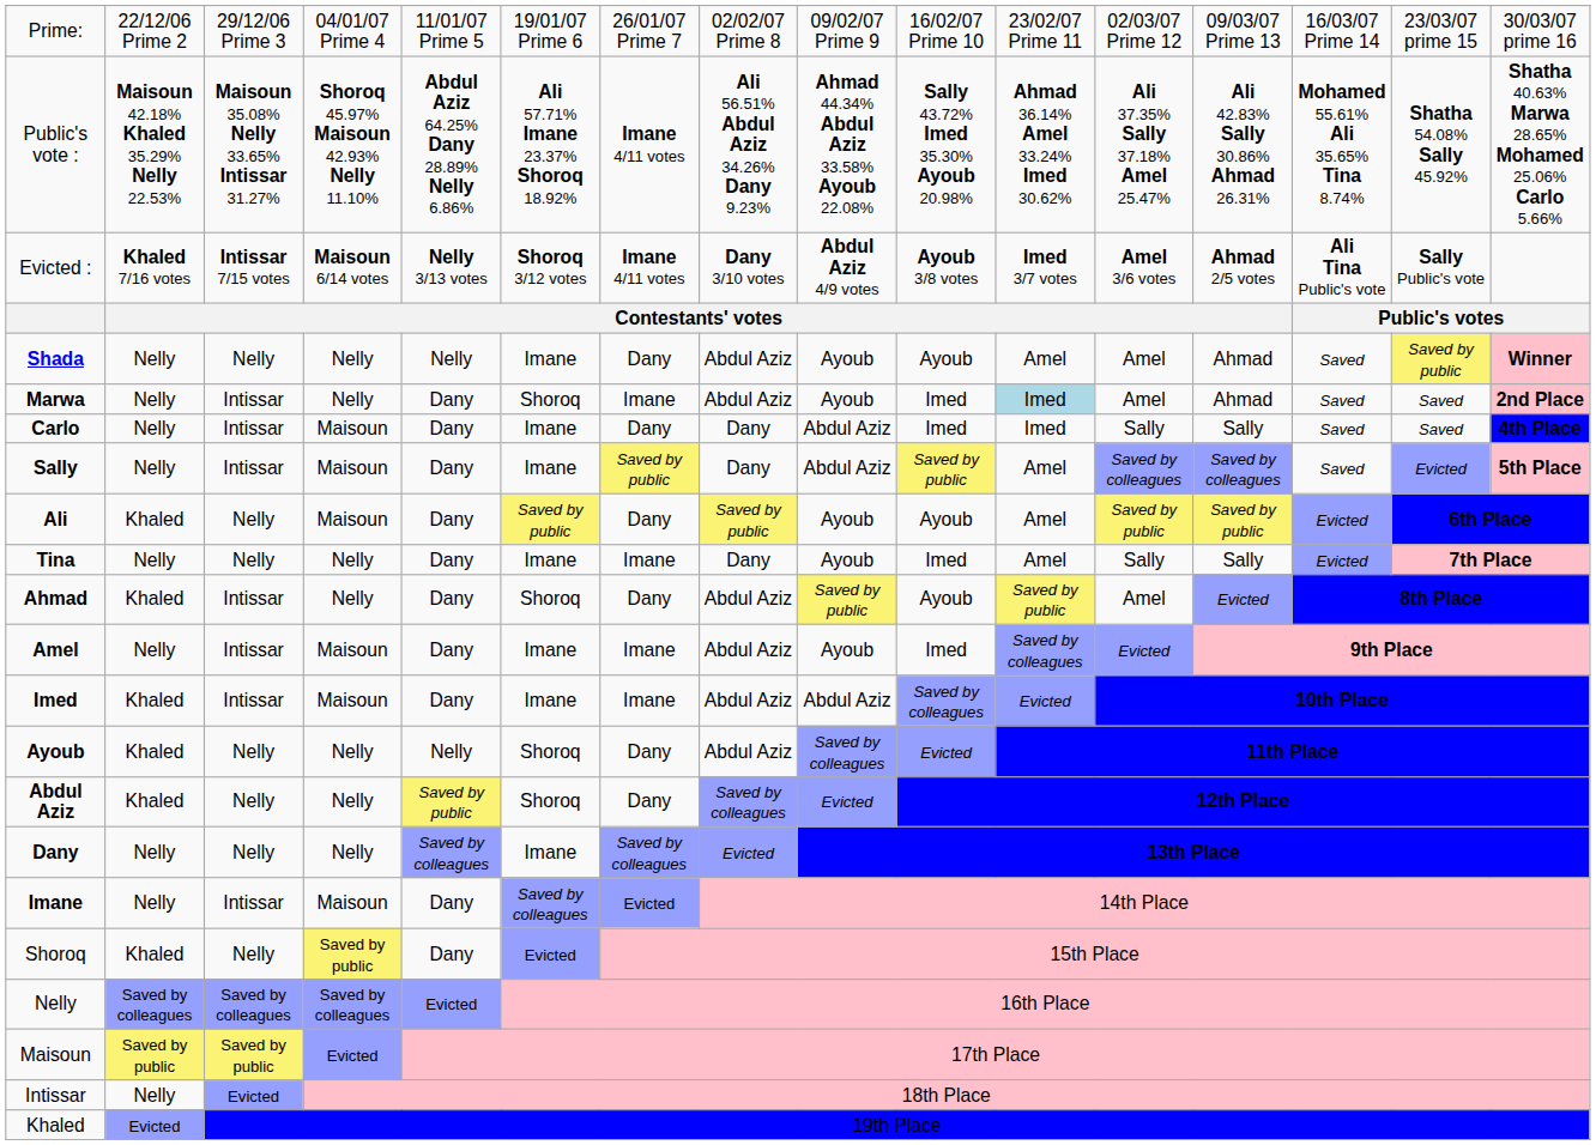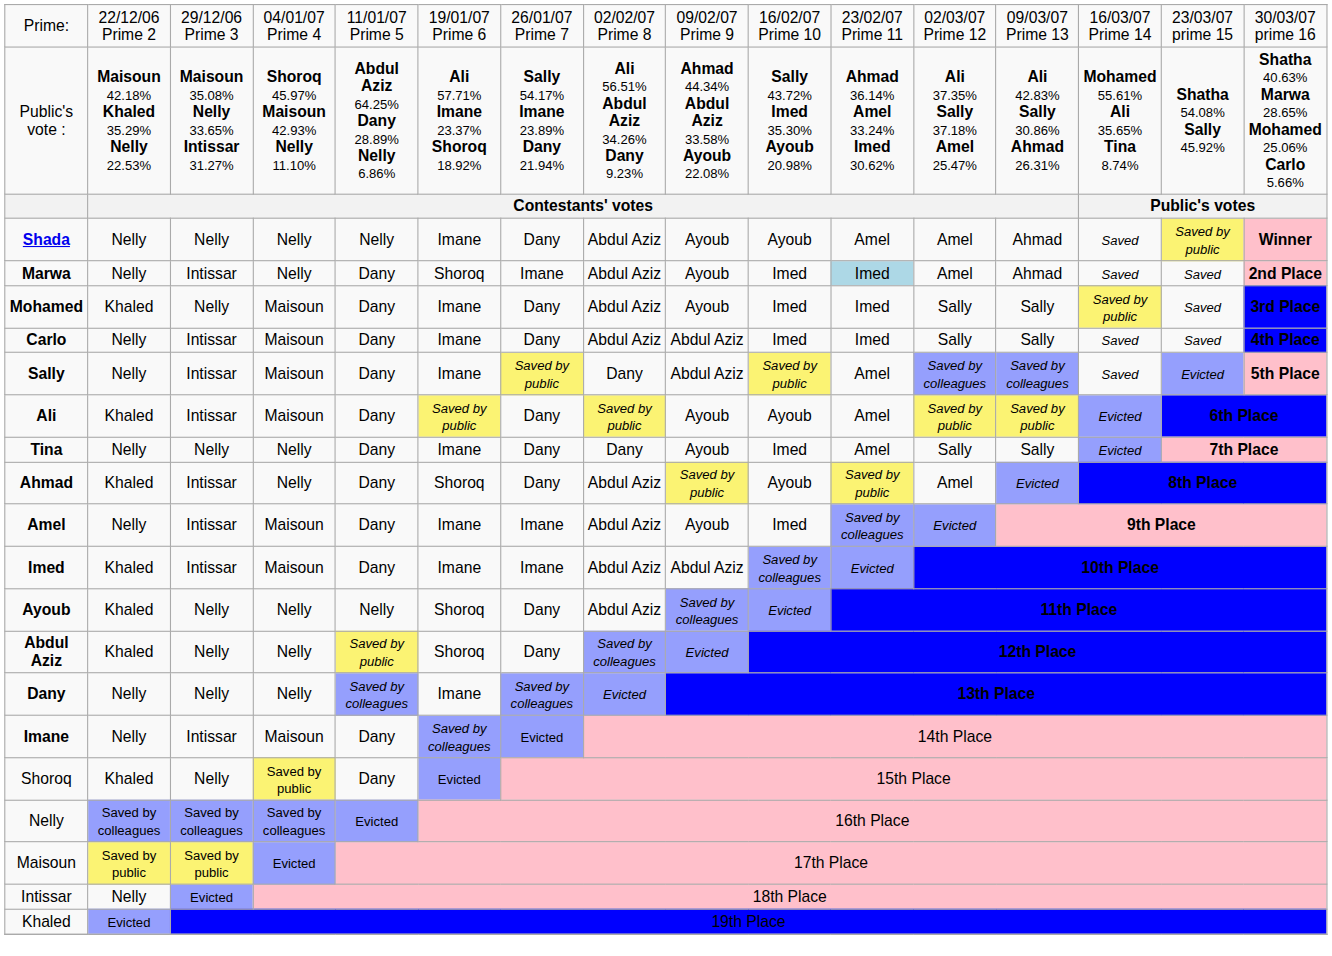 <table class="wikitable" style="font-size:90%; text-align:center; width: 96%; margin-left: auto;table-layout:fixed; margin-right: auto;">
 <tr>
 <td>Prime:</td>
 <td align="center">22/12/06 Prime 2</td>
 <td align="center">29/12/06 Prime 3</td>
 <td align="center">04/01/07 Prime 4</td>
 <td align="center">11/01/07 Prime 5</td>
 <td align="center">19/01/07 Prime 6</td>
 <td align="center">26/01/07 Prime 7</td>
 <td align="center">02/02/07 Prime 8</td>
 <td align="center">09/02/07 Prime 9</td>
 <td align="center">16/02/07 Prime 10</td>
 <td align="center">23/02/07 Prime 11</td>
 <td align="center">02/03/07 Prime 12</td>
 <td align="center">09/03/07 Prime 13</td>
 <td align="center">16/03/07 Prime 14</td>
 <td align="center">23/03/07 prime 15</td>
 <td align="center">30/03/07 prime 16</td>
 </tr>
 <tr>
 <td>Public's vote :</td>
 <td><strong>Maisoun</strong> <br> <small>42.18%</small> <br> <strong>Khaled</strong> <br> <small>35.29%</small> <br> <strong>Nelly</strong> <br> <small>22.53%</small></td>
 <td><strong>Maisoun</strong> <br> <small>35.08%</small> <br> <strong>Nelly</strong> <br> <small>33.65%</small> <br> <strong>Intissar</strong> <br> <small>31.27%</small></td>
 <td><strong>Shoroq</strong> <br> <small>45.97%</small> <br> <strong>Maisoun</strong> <br> <small>42.93%</small> <br> <strong>Nelly</strong> <br> <small>11.10%</small></td>
 <td><strong>Abdul Aziz</strong> <br> <small>64.25%</small> <br> <strong>Dany</strong> <br> <small>28.89%</small> <br> <strong>Nelly</strong> <br> <small>6.86%</small></td>
 <td><strong>Ali</strong> <br> <small>57.71%</small> <br> <strong>Imane</strong> <br> <small>23.37%</small> <br> <strong>Shoroq</strong> <br> <small>18.92%</small></td>
-<td><strong>Imane</strong><br><small>4/11 votes</small></td>
+<td><strong>Sally</strong> <br> <small>54.17%</small> <br> <strong>Imane</strong> <br> <small>23.89%</small> <br> <strong>Dany</strong> <br> <small>21.94%</small></td>
 <td><strong>Ali</strong> <br> <small>56.51%</small> <br> <strong>Abdul Aziz</strong> <br> <small>34.26%</small> <br> <strong>Dany</strong> <br> <small>9.23%</small></td>
 <td><strong>Ahmad</strong> <br> <small>44.34%</small> <br> <strong>Abdul Aziz</strong> <br> <small>33.58%</small> <br> <strong>Ayoub</strong> <br> <small>22.08%</small></td>
 <td><strong>Sally</strong> <br> <small>43.72%</small> <br> <strong>Imed</strong> <br> <small>35.30%</small> <br> <strong>Ayoub</strong> <br> <small>20.98%</small></td>
 <td><strong>Ahmad</strong> <br> <small>36.14%</small> <br> <strong>Amel</strong> <br> <small>33.24%</small> <br> <strong>Imed</strong> <br> <small>30.62%</small></td>
 <td><strong>Ali</strong> <br> <small>37.35%</small> <br> <strong>Sally</strong> <br> <small>37.18%</small> <br> <strong>Amel</strong> <br> <small>25.47%</small></td>
 <td><strong>Ali</strong> <br> <small>42.83%</small> <br> <strong>Sally</strong> <br> <small>30.86%</small> <br> <strong>Ahmad</strong> <br> <small>26.31%</small></td>
 <td><strong>Mohamed</strong> <br> <small>55.61%</small> <br> <strong>Ali</strong> <br> <small>35.65%</small> <br> <strong>Tina</strong> <br> <small>8.74%</small></td>
 <td><strong>Shatha</strong> <br> <small>54.08%</small> <br> <strong>Sally</strong> <br> <small>45.92%</small></td>
 <td><strong>Shatha</strong> <br> <small>40.63%</small> <br> <strong>Marwa</strong> <br> <small>28.65%</small> <strong>Mohamed</strong> <br> <small>25.06%</small> <br> <strong>Carlo</strong> <br> <small>5.66%</small></td>
-</tr>
-<tr>
-<td>Evicted :</td>
-<td><strong>Khaled</strong><br><small>7/16 votes</small></td>
-<td><strong>Intissar</strong><br><small>7/15 votes</small></td>
-<td><strong>Maisoun</strong><br><small>6/14 votes</small></td>
-<td><strong>Nelly</strong><br><small>3/13 votes</small></td>
-<td><strong>Shoroq</strong><br><small>3/12 votes</small></td>
-<td><strong>Imane</strong><br><small>4/11 votes</small></td>
-<td><strong>Dany</strong><br><small>3/10 votes</small></td>
-<td><strong>Abdul Aziz</strong><br><small>4/9 votes</small></td>
-<td><strong>Ayoub</strong><br><small>3/8 votes</small></td>
-<td><strong>Imed</strong><br><small>3/7 votes</small></td>
-<td><strong>Amel</strong><br><small>3/6 votes</small></td>
-<td><strong>Ahmad</strong><br><small>2/5 votes</small></td>
-<td><strong>Ali</strong><br><strong>Tina</strong><br><small>Public's vote</small></td>
-<td><strong>Sally</strong><br><small>Public's vote</small></td>
-<td></td>
 </tr>
 <tr>
 <th></th>
 <th colspan="12" align="center">Contestants' votes</th>
 <th colspan="3" align="center">Public's votes</th>
 </tr>
 <tr>
 <td><strong><a href='#'>Shada</a></strong></td>
 <td>Nelly</td>
 <td>Nelly</td>
 <td>Nelly</td>
 <td>Nelly</td>
 <td>Imane</td>
 <td>Dany</td>
 <td>Abdul Aziz</td>
 <td>Ayoub</td>
 <td>Ayoub</td>
 <td>Amel</td>
 <td>Amel</td>
 <td>Ahmad</td>
 <td><small><em>Saved</em></small></td>
 <td style="background:#FBF373"><small><em>Saved by public</em></small></td>
 <td bgcolor="pink" colspan="1"><strong>Winner</strong></td>
 </tr>
 <tr>
 <td><strong>Marwa</strong></td>
 <td>Nelly</td>
 <td>Intissar</td>
 <td>Nelly</td>
 <td>Dany</td>
 <td>Shoroq</td>
 <td>Imane</td>
 <td>Abdul Aziz</td>
 <td>Ayoub</td>
 <td>Imed</td>
 <td style="background: lightblue;">Imed</td>
 <td>Amel</td>
 <td>Ahmad</td>
 <td><small><em>Saved</em></small></td>
 <td><small><em>Saved</em></small></td>
 <td bgcolor="pink" colspan="1"><strong>2nd Place</strong></td>
 </tr>
 <tr>
+<td><strong>Mohamed</strong></td>
+<td>Khaled</td>
+<td>Nelly</td>
+<td>Maisoun</td>
+<td>Dany</td>
+<td>Imane</td>
+<td>Dany</td>
+<td>Abdul Aziz</td>
+<td>Ayoub</td>
+<td>Imed</td>
+<td>Imed</td>
+<td>Sally</td>
+<td>Sally</td>
+<td style="background:#FBF373"><small><em>Saved by public</em></small></td>
+<td><small><em>Saved</em></small></td>
+<td bgcolor="blue" colspan="1"><strong>3rd Place</strong></td>
+</tr>
+<tr>
 <td><strong>Carlo</strong></td>
 <td>Nelly</td>
 <td>Intissar</td>
 <td>Maisoun</td>
 <td>Dany</td>
 <td>Imane</td>
 <td>Dany</td>
-<td>Dany</td>
+<td>Abdul Aziz</td>
 <td>Abdul Aziz</td>
 <td>Imed</td>
 <td>Imed</td>
 <td>Sally</td>
 <td>Sally</td>
 <td><small><em>Saved</em></small></td>
 <td><small><em>Saved</em></small></td>
 <td bgcolor="blue" colspan="1"><strong>4th Place</strong></td>
 </tr>
 <tr>
 <td><strong>Sally</strong></td>
 <td>Nelly</td>
 <td>Intissar</td>
 <td>Maisoun</td>
 <td>Dany</td>
 <td>Imane</td>
 <td style="background:#FBF373"><small><em>Saved by public</em></small></td>
 <td>Dany</td>
 <td>Abdul Aziz</td>
 <td style="background:#FBF373"><small><em>Saved by public</em></small></td>
 <td>Amel</td>
 <td style="background:#959FFD"><small><em>Saved by colleagues</em></small></td>
 <td style="background:#959FFD"><small><em>Saved by colleagues</em></small></td>
 <td><small><em>Saved</em></small></td>
 <td style="background:#959FFD"><small><em>Evicted</em></small></td>
 <td bgcolor="pink" colspan="1"><strong>5th Place</strong></td>
 </tr>
 <tr>
 <td><strong>Ali</strong></td>
 <td>Khaled</td>
-<td>Nelly</td>
+<td>Intissar</td>
 <td>Maisoun</td>
 <td>Dany</td>
 <td style="background:#FBF373"><small><em>Saved by public</em></small></td>
 <td>Dany</td>
 <td style="background:#FBF373"><small><em>Saved by public</em></small></td>
 <td>Ayoub</td>
 <td>Ayoub</td>
 <td>Amel</td>
 <td style="background:#FBF373"><small><em>Saved by public</em></small></td>
 <td style="background:#FBF373"><small><em>Saved by public</em></small></td>
 <td style="background:#959FFD"><small><em>Evicted</em></small></td>
 <td bgcolor="blue" colspan="2"><strong>6th Place</strong></td>
 </tr>
 <tr>
 <td><strong>Tina</strong></td>
 <td>Nelly</td>
 <td>Nelly</td>
 <td>Nelly</td>
 <td>Dany</td>
 <td>Imane</td>
-<td>Imane</td>
+<td>Dany</td>
 <td>Dany</td>
 <td>Ayoub</td>
 <td>Imed</td>
 <td>Amel</td>
 <td>Sally</td>
 <td>Sally</td>
 <td style="background:#959FFD"><small><em>Evicted</em></small></td>
 <td bgcolor="pink" colspan="2"><strong>7th Place</strong></td>
 </tr>
 <tr>
 <td><strong>Ahmad</strong></td>
 <td>Khaled</td>
 <td>Intissar</td>
 <td>Nelly</td>
 <td>Dany</td>
 <td>Shoroq</td>
 <td>Dany</td>
 <td>Abdul Aziz</td>
 <td style="background:#FBF373"><small><em>Saved by public</em></small></td>
 <td>Ayoub</td>
 <td style="background:#FBF373"><small><em>Saved by public</em></small></td>
 <td>Amel</td>
 <td style="background:#959FFD"><small><em>Evicted</em></small></td>
 <td bgcolor="blue" colspan="3"><strong>8th Place</strong></td>
 </tr>
 <tr>
 <td><strong>Amel</strong></td>
 <td>Nelly</td>
 <td>Intissar</td>
 <td>Maisoun</td>
 <td>Dany</td>
 <td>Imane</td>
 <td>Imane</td>
 <td>Abdul Aziz</td>
 <td>Ayoub</td>
 <td>Imed</td>
 <td style="background:#959FFD"><small><em>Saved by colleagues</em></small></td>
 <td style="background:#959FFD"><small><em>Evicted</em></small></td>
 <td bgcolor="pink" colspan="4"><strong>9th Place</strong></td>
 </tr>
 <tr>
 <td><strong>Imed</strong></td>
 <td>Khaled</td>
 <td>Intissar</td>
 <td>Maisoun</td>
 <td>Dany</td>
 <td>Imane</td>
 <td>Imane</td>
 <td>Abdul Aziz</td>
 <td>Abdul Aziz</td>
 <td style="background:#959FFD"><small><em>Saved by colleagues</em></small></td>
 <td style="background:#959FFD"><small><em>Evicted</em></small></td>
 <td bgcolor="blue" colspan="5"><strong>10th Place</strong></td>
 </tr>
 <tr>
 <td><strong>Ayoub</strong></td>
 <td>Khaled</td>
 <td>Nelly</td>
 <td>Nelly</td>
 <td>Nelly</td>
 <td>Shoroq</td>
 <td>Dany</td>
 <td>Abdul Aziz</td>
 <td style="background:#959FFD"><small><em>Saved by colleagues</em></small></td>
 <td style="background:#959FFD"><small><em>Evicted</em></small></td>
 <td bgcolor="blue" colspan="6"><strong>11th Place</strong></td>
 </tr>
 <tr>
 <td><strong>Abdul Aziz</strong></td>
 <td>Khaled</td>
 <td>Nelly</td>
 <td>Nelly</td>
 <td style="background:#FBF373"><small><em>Saved by public</em></small></td>
 <td>Shoroq</td>
 <td>Dany</td>
 <td style="background:#959FFD"><small><em>Saved by colleagues</em></small></td>
 <td style="background:#959FFD"><small><em>Evicted</em></small></td>
 <td bgcolor="blue" colspan="7"><strong>12th Place</strong></td>
 </tr>
 <tr>
 <td><strong>Dany</strong></td>
 <td>Nelly</td>
 <td>Nelly</td>
 <td>Nelly</td>
 <td style="background:#959FFD"><small><em>Saved by colleagues</em></small></td>
 <td>Imane</td>
 <td style="background:#959FFD"><small><em>Saved by colleagues</em></small></td>
 <td style="background:#959FFD"><small><em>Evicted</em></small></td>
 <td bgcolor="blue" colspan="8"><strong>13th Place</strong></td>
 </tr>
 <tr>
 <td><strong>Imane</strong></td>
 <td>Nelly</td>
 <td>Intissar</td>
 <td>Maisoun</td>
 <td>Dany</td>
 <td style="background:#959FFD"><small><em>Saved by colleagues<strong></small></td>
 <td style="background:#959FFD"><small></em>Evicted<em></small></td>
 <td bgcolor="pink" colspan="9"></strong>14th Place<strong></td>
 </tr>
 <tr>
 <td></strong>Shoroq<strong></td>
 <td>Khaled</td>
 <td>Nelly</td>
 <td style="background:#FBF373"><small></em>Saved by public<em></small></td>
 <td>Dany</td>
 <td style="background:#959FFD"><small></em>Evicted<em></small></td>
 <td bgcolor="pink" colspan="10"></strong>15th Place<strong></td>
 </tr>
 <tr>
 <td></strong>Nelly<strong></td>
 <td style="background:#959FFD"><small></em>Saved by colleagues<em></small></td>
 <td style="background:#959FFD"><small></em>Saved by colleagues<em></small></td>
 <td style="background:#959FFD"><small></em>Saved by colleagues<em></small></td>
 <td style="background:#959FFD"><small></em>Evicted<em></small></td>
 <td bgcolor="pink" colspan="11"></strong>16th Place<strong></td>
 </tr>
 <tr>
 <td></strong>Maisoun<strong></td>
 <td style="background:#FBF373"><small></em>Saved by public<em></small></td>
 <td style="background:#FBF373"><small></em>Saved by public<em></small></td>
 <td style="background:#959FFD"><small></em>Evicted<em></small></td>
 <td bgcolor="pink" colspan="12"></strong>17th Place<strong></td>
 </tr>
 <tr>
 <td></strong>Intissar<strong></td>
 <td>Nelly</td>
 <td style="background:#959FFD"><small></em>Evicted<em></small></td>
 <td bgcolor="pink" colspan="13"></strong>18th Place<strong></td>
 </tr>
 <tr>
 <td></strong>Khaled<strong></td>
 <td style="background:#959FFD"><small></em>Evicted<em></small></td>
 <td bgcolor="blue" colspan="14"></strong>19th Place<strong></td>
 </tr>
 <tr>
 </tr>
 </table>
